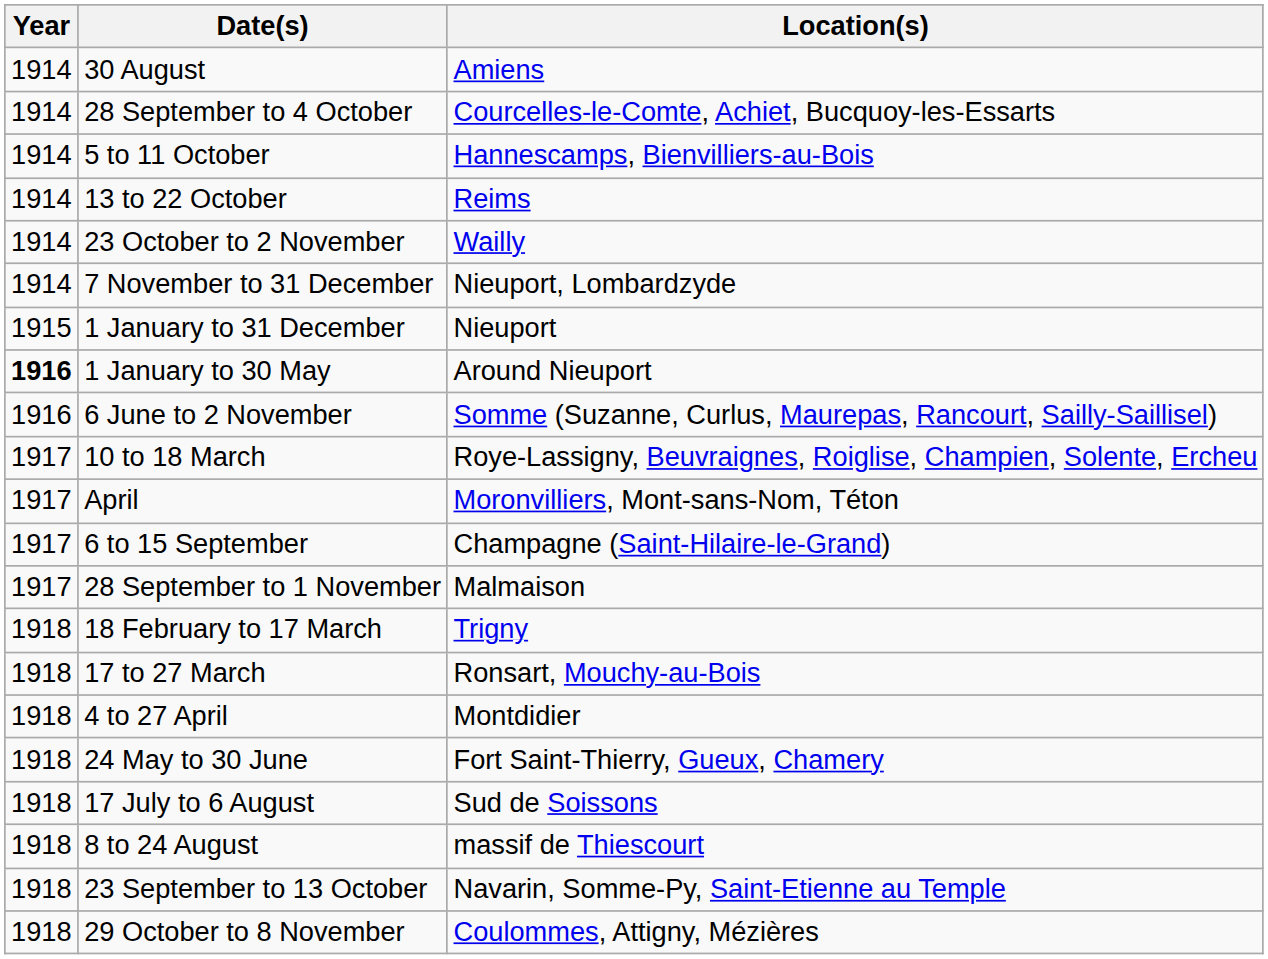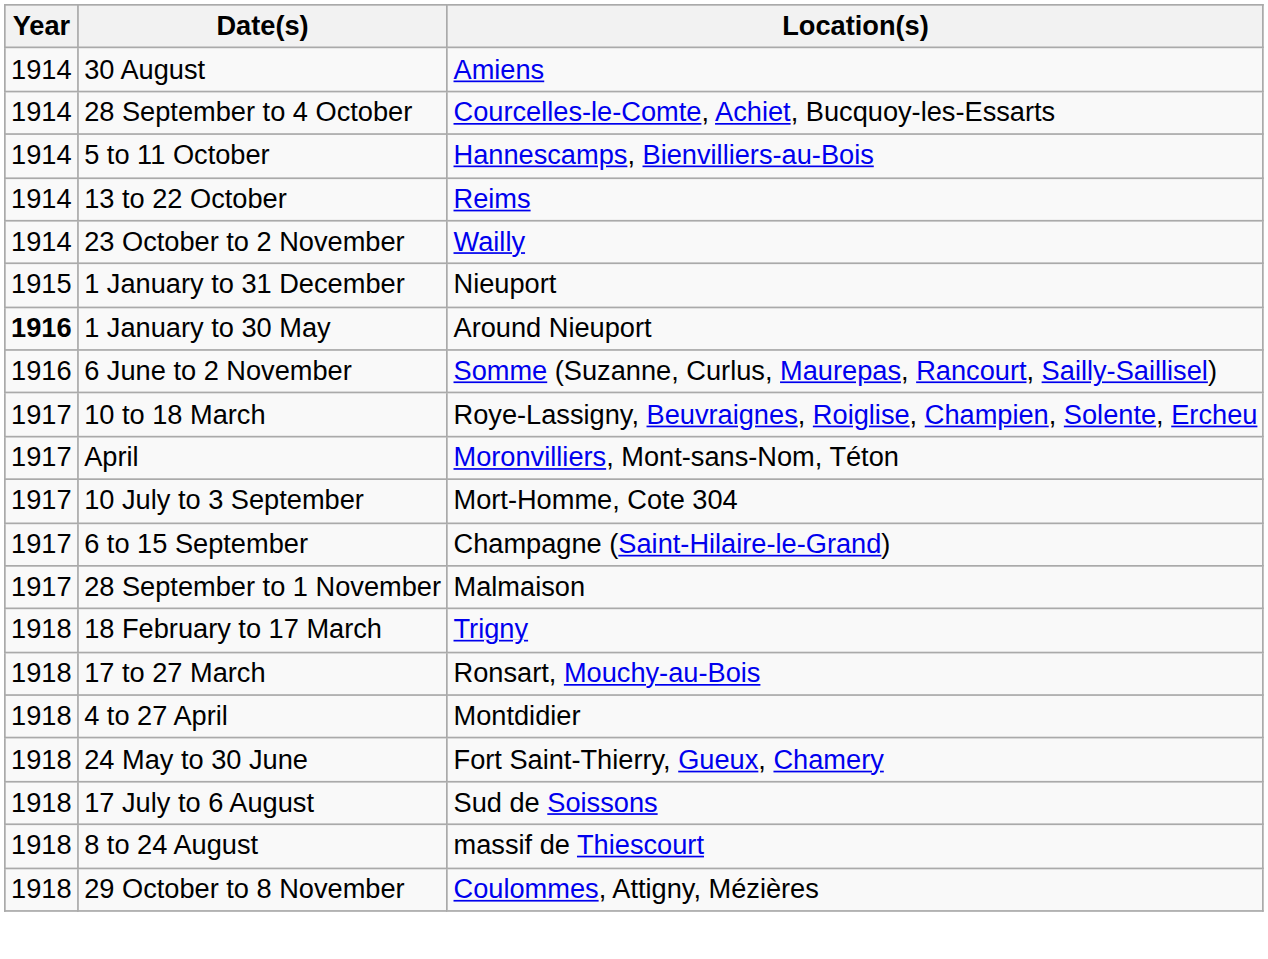 <table class="wikitable">
 <tr>
 <th>Year</th>
 <th>Date(s)</th>
 <th>Location(s)</th>
 </tr>
 <tr>
 <td>1914</td>
 <td>30 August</td>
 <td><a href='#'>Amiens</a></td>
 </tr>
 <tr>
 <td>1914</td>
 <td>28 September to 4 October</td>
 <td><a href='#'>Courcelles-le-Comte</a>, <a href='#'>Achiet</a>, Bucquoy-les-Essarts</td>
 </tr>
 <tr>
 <td>1914</td>
 <td>5 to 11 October</td>
 <td><a href='#'>Hannescamps</a>, <a href='#'>Bienvilliers-au-Bois</a></td>
 </tr>
 <tr>
 <td>1914</td>
 <td>13 to 22 October</td>
 <td><a href='#'>Reims</a></td>
 </tr>
 <tr>
 <td>1914</td>
 <td>23 October to 2 November</td>
 <td><a href='#'>Wailly</a></td>
 </tr>
 <tr>
-<td>1914</td>
-<td>7 November to 31 December</td>
-<td>Nieuport, Lombardzyde</td>
-</tr>
-<tr>
 <td>1915</td>
 <td>1 January to 31 December</td>
 <td>Nieuport</td>
 </tr>
 <tr>
 <td><strong>1916</strong></td>
 <td>1 January to 30 May</td>
 <td>Around Nieuport</td>
 </tr>
 <tr>
 <td>1916</td>
 <td>6 June to 2 November</td>
 <td><a href='#'>Somme</a> (Suzanne, Curlus, <a href='#'>Maurepas</a>, <a href='#'>Rancourt</a>, <a href='#'>Sailly-Saillisel</a>)</td>
 </tr>
 <tr>
 <td>1917</td>
 <td>10 to 18 March</td>
 <td>Roye-Lassigny, <a href='#'>Beuvraignes</a>, <a href='#'>Roiglise</a>, <a href='#'>Champien</a>, <a href='#'>Solente</a>, <a href='#'>Ercheu</a></td>
 </tr>
 <tr>
 <td>1917</td>
 <td>April</td>
 <td><a href='#'>Moronvilliers</a>, Mont-sans-Nom, Téton</td>
+</tr>
+<tr>
+<td>1917</td>
+<td>10 July to 3 September</td>
+<td>Mort-Homme, Cote 304</td>
 </tr>
 <tr>
 <td>1917</td>
 <td>6 to 15 September</td>
 <td>Champagne (<a href='#'>Saint-Hilaire-le-Grand</a>)</td>
 </tr>
 <tr>
 <td>1917</td>
 <td>28 September to 1 November</td>
 <td>Malmaison</td>
 </tr>
 <tr>
 <td>1918</td>
 <td>18 February to 17 March</td>
 <td><a href='#'>Trigny</a></td>
 </tr>
 <tr>
 <td>1918</td>
 <td>17 to 27 March</td>
 <td>Ronsart, <a href='#'>Mouchy-au-Bois</a></td>
 </tr>
 <tr>
 <td>1918</td>
 <td>4 to 27 April</td>
 <td>Montdidier</td>
 </tr>
 <tr>
 <td>1918</td>
 <td>24 May to 30 June</td>
 <td>Fort Saint-Thierry, <a href='#'>Gueux</a>, <a href='#'>Chamery</a></td>
 </tr>
 <tr>
 <td>1918</td>
 <td>17 July to 6 August</td>
 <td>Sud de <a href='#'>Soissons</a></td>
 </tr>
 <tr>
 <td>1918</td>
 <td>8 to 24 August</td>
 <td>massif de <a href='#'>Thiescourt</a></td>
 </tr>
 <tr>
 <td>1918</td>
-<td>23 September to 13 October</td>
-<td>Navarin, Somme-Py, <a href='#'>Saint-Etienne au Temple</a></td>
-</tr>
-<tr>
-<td>1918</td>
 <td>29 October to 8 November</td>
 <td><a href='#'>Coulommes</a>, Attigny, Mézières</td>
 </tr>
 </table>
